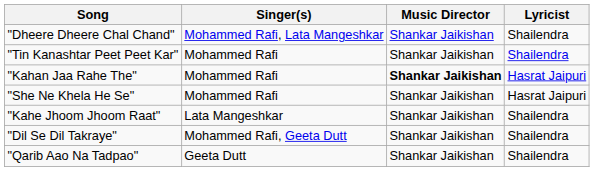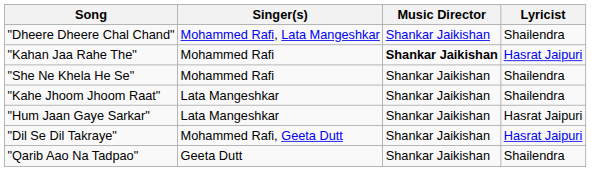 <table class="wikitable" style="font-size:95%;">
 <tr>
 <th>Song</th>
 <th>Singer(s)</th>
 <th>Music Director</th>
 <th>Lyricist</th>
 </tr>
 <tr>
 <td>"Dheere Dheere Chal Chand"</td>
 <td><a href='#'>Mohammed Rafi</a>, <a href='#'>Lata Mangeshkar</a></td>
 <td><a href='#'>Shankar Jaikishan</a></td>
 <td>Shailendra</td>
 </tr>
 <tr>
-<td>"Tin Kanashtar Peet Peet Kar"</td>
-<td>Mohammed Rafi</td>
-<td>Shankar Jaikishan</td>
-<td><a href='#'>Shailendra</a></td>
-</tr>
-<tr>
 <td>"Kahan Jaa Rahe The"</td>
 <td>Mohammed Rafi</td>
 <td><strong>Shankar Jaikishan</strong></td>
 <td><a href='#'>Hasrat Jaipuri</a></td>
 </tr>
 <tr>
 <td>"She Ne Khela He Se"</td>
 <td>Mohammed Rafi</td>
 <td>Shankar Jaikishan</td>
-<td>Hasrat Jaipuri</td>
+<td>Shailendra</td>
 </tr>
 <tr>
 <td>"Kahe Jhoom Jhoom Raat"</td>
 <td>Lata Mangeshkar</td>
 <td>Shankar Jaikishan</td>
 <td>Shailendra</td>
 </tr>
 <tr>
+<td>"Hum Jaan Gaye Sarkar"</td>
+<td>Lata Mangeshkar</td>
+<td>Shankar Jaikishan</td>
+<td>Hasrat Jaipuri</td>
+</tr>
+<tr>
 <td>"Dil Se Dil Takraye"</td>
 <td>Mohammed Rafi, <a href='#'>Geeta Dutt</a></td>
 <td>Shankar Jaikishan</td>
-<td>Shailendra</td>
+<td><a href='#'>Hasrat Jaipuri</a></td>
 </tr>
 <tr>
 <td>"Qarib Aao Na Tadpao"</td>
 <td>Geeta Dutt</td>
 <td>Shankar Jaikishan</td>
 <td>Shailendra</td>
 </tr>
 </table>
